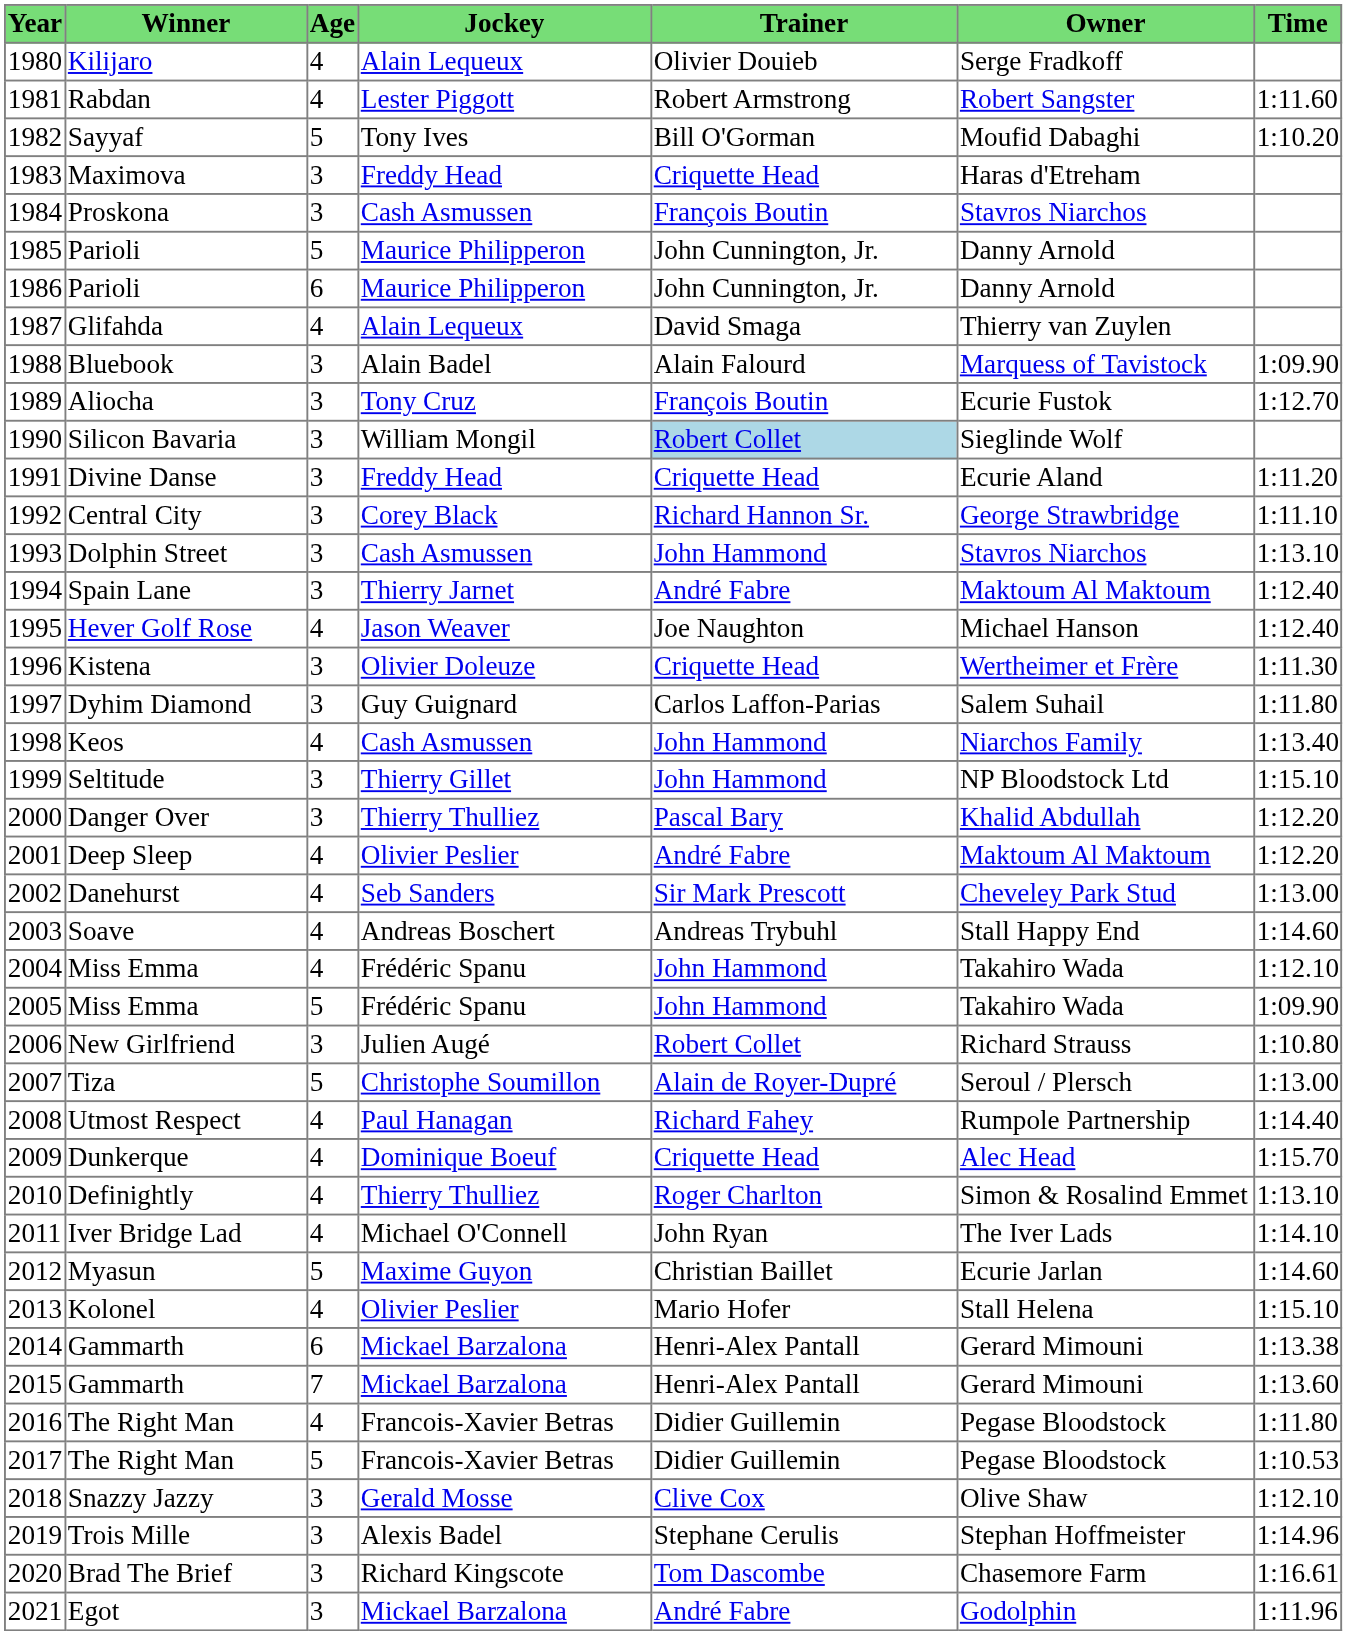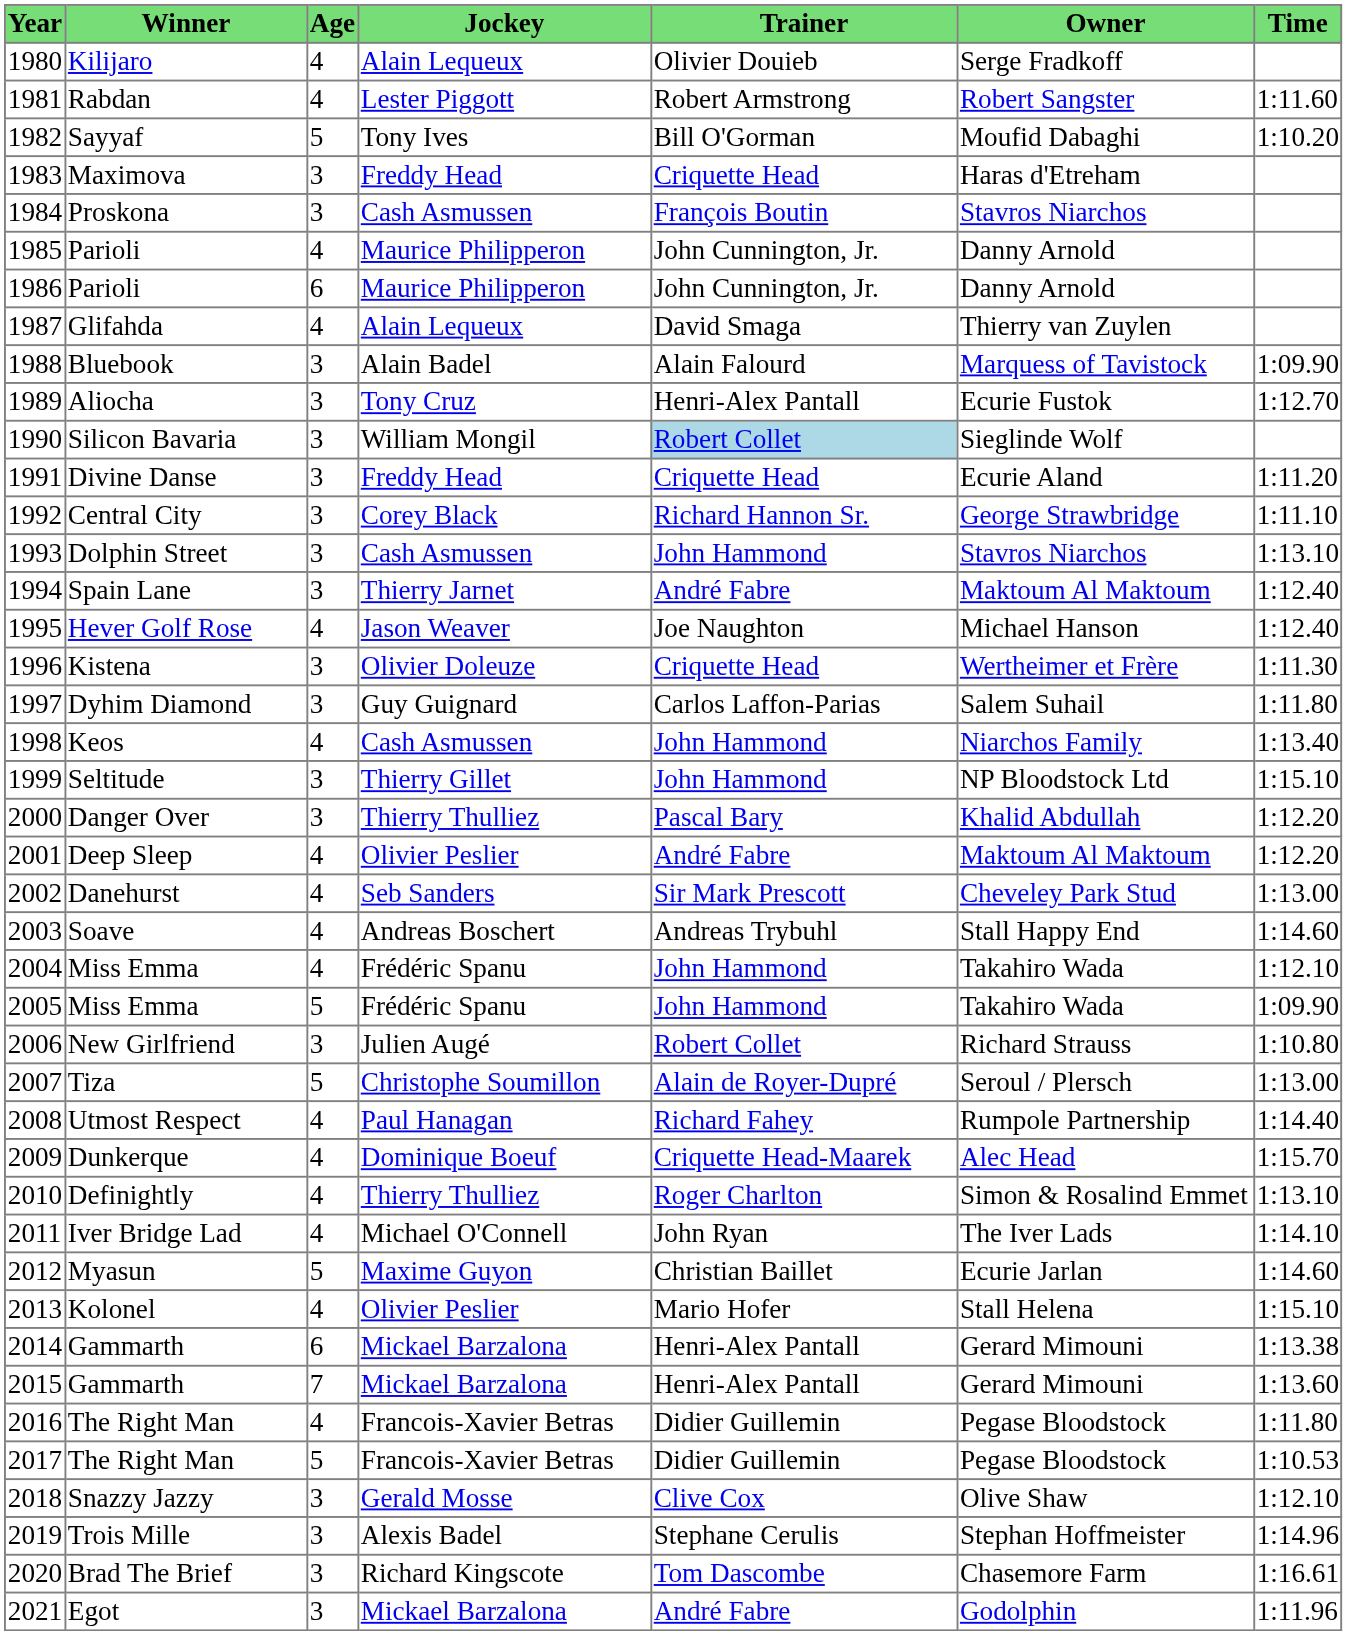 <table class = "sortable" | border="1" style="border-collapse: collapse; font-size:90%">
 <tr bgcolor="#77dd77" align="center">
 <th>Year</th>
 <th>Winner</th>
 <th>Age</th>
 <th>Jockey</th>
 <th>Trainer</th>
 <th>Owner</th>
 <th>Time</th>
 </tr>
 <tr>
 <td>1980</td>
 <td width=125px><a href='#'>Kilijaro</a></td>
 <td>4</td>
 <td width=152px><a href='#'>Alain Lequeux</a></td>
 <td width=159px>Olivier Douieb</td>
 <td width=154px>Serge Fradkoff</td>
 <td></td>
 </tr>
 <tr>
 <td>1981</td>
 <td>Rabdan</td>
 <td>4</td>
 <td><a href='#'>Lester Piggott</a></td>
 <td>Robert Armstrong</td>
 <td><a href='#'>Robert Sangster</a></td>
 <td>1:11.60</td>
 </tr>
 <tr>
 <td>1982</td>
 <td>Sayyaf</td>
 <td>5</td>
 <td>Tony Ives</td>
 <td>Bill O'Gorman</td>
 <td>Moufid Dabaghi</td>
 <td>1:10.20</td>
 </tr>
 <tr>
 <td>1983</td>
 <td>Maximova</td>
 <td>3</td>
 <td><a href='#'>Freddy Head</a></td>
 <td><a href='#'>Criquette Head</a></td>
 <td>Haras d'Etreham</td>
 <td></td>
 </tr>
 <tr>
 <td>1984</td>
 <td>Proskona</td>
 <td>3</td>
 <td><a href='#'>Cash Asmussen</a></td>
 <td><a href='#'>François Boutin</a></td>
 <td><a href='#'>Stavros Niarchos</a></td>
 <td></td>
 </tr>
 <tr>
 <td>1985</td>
 <td>Parioli</td>
-<td>5</td>
+<td>4</td>
 <td><a href='#'>Maurice Philipperon</a></td>
 <td>John Cunnington, Jr.</td>
 <td>Danny Arnold</td>
 <td></td>
 </tr>
 <tr>
 <td>1986</td>
 <td>Parioli</td>
 <td>6</td>
 <td><a href='#'>Maurice Philipperon</a></td>
 <td>John Cunnington, Jr.</td>
 <td>Danny Arnold</td>
 <td></td>
 </tr>
 <tr>
 <td>1987</td>
 <td>Glifahda</td>
 <td>4</td>
 <td><a href='#'>Alain Lequeux</a></td>
 <td>David Smaga</td>
 <td>Thierry van Zuylen</td>
 <td></td>
 </tr>
 <tr>
 <td>1988</td>
 <td>Bluebook</td>
 <td>3</td>
 <td>Alain Badel</td>
 <td>Alain Falourd</td>
 <td><a href='#'>Marquess of Tavistock</a></td>
 <td>1:09.90</td>
 </tr>
 <tr>
 <td>1989</td>
 <td>Aliocha</td>
 <td>3</td>
 <td><a href='#'>Tony Cruz</a></td>
-<td><a href='#'>François Boutin</a></td>
+<td>Henri-Alex Pantall</td>
 <td>Ecurie Fustok</td>
 <td>1:12.70</td>
 </tr>
 <tr>
 <td>1990</td>
 <td>Silicon Bavaria</td>
 <td>3</td>
 <td>William Mongil</td>
 <td style="background: lightblue;"><a href='#'>Robert Collet</a></td>
 <td>Sieglinde Wolf</td>
 <td></td>
 </tr>
 <tr>
 <td>1991</td>
 <td>Divine Danse</td>
 <td>3</td>
 <td><a href='#'>Freddy Head</a></td>
 <td><a href='#'>Criquette Head</a></td>
 <td>Ecurie Aland</td>
 <td>1:11.20</td>
 </tr>
 <tr>
 <td>1992</td>
 <td>Central City</td>
 <td>3</td>
 <td><a href='#'>Corey Black</a></td>
 <td><a href='#'>Richard Hannon Sr.</a></td>
 <td><a href='#'>George Strawbridge</a></td>
 <td>1:11.10</td>
 </tr>
 <tr>
 <td>1993</td>
 <td>Dolphin Street</td>
 <td>3</td>
 <td><a href='#'>Cash Asmussen</a></td>
 <td><a href='#'>John Hammond</a></td>
 <td><a href='#'>Stavros Niarchos</a></td>
 <td>1:13.10</td>
 </tr>
 <tr>
 <td>1994</td>
 <td>Spain Lane</td>
 <td>3</td>
 <td><a href='#'>Thierry Jarnet</a></td>
 <td><a href='#'>André Fabre</a></td>
 <td><a href='#'>Maktoum Al Maktoum</a></td>
 <td>1:12.40</td>
 </tr>
 <tr>
 <td>1995</td>
 <td><a href='#'>Hever Golf Rose</a></td>
 <td>4</td>
 <td><a href='#'>Jason Weaver</a></td>
 <td>Joe Naughton</td>
 <td>Michael Hanson</td>
 <td>1:12.40</td>
 </tr>
 <tr>
 <td>1996</td>
 <td>Kistena</td>
 <td>3</td>
 <td><a href='#'>Olivier Doleuze</a></td>
 <td><a href='#'>Criquette Head</a></td>
 <td><a href='#'>Wertheimer et Frère</a></td>
 <td>1:11.30</td>
 </tr>
 <tr>
 <td>1997</td>
 <td>Dyhim Diamond</td>
 <td>3</td>
 <td>Guy Guignard</td>
 <td>Carlos Laffon-Parias</td>
 <td>Salem Suhail</td>
 <td>1:11.80</td>
 </tr>
 <tr>
 <td>1998</td>
 <td>Keos</td>
 <td>4</td>
 <td><a href='#'>Cash Asmussen</a></td>
 <td><a href='#'>John Hammond</a></td>
 <td><a href='#'>Niarchos Family</a></td>
 <td>1:13.40</td>
 </tr>
 <tr>
 <td>1999</td>
 <td>Seltitude</td>
 <td>3</td>
 <td><a href='#'>Thierry Gillet</a></td>
 <td><a href='#'>John Hammond</a></td>
 <td>NP Bloodstock Ltd</td>
 <td>1:15.10</td>
 </tr>
 <tr>
 <td>2000</td>
 <td>Danger Over</td>
 <td>3</td>
 <td><a href='#'>Thierry Thulliez</a></td>
 <td><a href='#'>Pascal Bary</a></td>
 <td><a href='#'>Khalid Abdullah</a></td>
 <td>1:12.20</td>
 </tr>
 <tr>
 <td>2001</td>
 <td>Deep Sleep</td>
 <td>4</td>
 <td><a href='#'>Olivier Peslier</a></td>
 <td><a href='#'>André Fabre</a></td>
 <td><a href='#'>Maktoum Al Maktoum</a></td>
 <td>1:12.20</td>
 </tr>
 <tr>
 <td>2002</td>
 <td>Danehurst</td>
 <td>4</td>
 <td><a href='#'>Seb Sanders</a></td>
 <td><a href='#'>Sir Mark Prescott</a></td>
 <td><a href='#'>Cheveley Park Stud</a></td>
 <td>1:13.00</td>
 </tr>
 <tr>
 <td>2003</td>
 <td>Soave</td>
 <td>4</td>
 <td>Andreas Boschert</td>
 <td>Andreas Trybuhl</td>
 <td>Stall Happy End</td>
 <td>1:14.60</td>
 </tr>
 <tr>
 <td>2004</td>
 <td>Miss Emma</td>
 <td>4</td>
 <td>Frédéric Spanu</td>
 <td><a href='#'>John Hammond</a></td>
 <td>Takahiro Wada</td>
 <td>1:12.10</td>
 </tr>
 <tr>
 <td>2005</td>
 <td>Miss Emma</td>
 <td>5</td>
 <td>Frédéric Spanu</td>
 <td><a href='#'>John Hammond</a></td>
 <td>Takahiro Wada</td>
 <td>1:09.90</td>
 </tr>
 <tr>
 <td>2006</td>
 <td>New Girlfriend</td>
 <td>3</td>
 <td>Julien Augé</td>
 <td><a href='#'>Robert Collet</a></td>
 <td>Richard Strauss</td>
 <td>1:10.80</td>
 </tr>
 <tr>
 <td>2007</td>
 <td>Tiza</td>
 <td>5</td>
 <td><a href='#'>Christophe Soumillon</a></td>
 <td><a href='#'>Alain de Royer-Dupré</a></td>
 <td>Seroul / Plersch </td>
 <td>1:13.00</td>
 </tr>
 <tr>
 <td>2008</td>
 <td>Utmost Respect</td>
 <td>4</td>
 <td><a href='#'>Paul Hanagan</a></td>
 <td><a href='#'>Richard Fahey</a></td>
 <td>Rumpole Partnership</td>
 <td>1:14.40</td>
 </tr>
 <tr>
 <td>2009</td>
 <td>Dunkerque</td>
 <td>4</td>
 <td><a href='#'>Dominique Boeuf</a></td>
-<td><a href='#'>Criquette Head</a></td>
+<td><a href='#'>Criquette Head-Maarek</a></td>
 <td><a href='#'>Alec Head</a></td>
 <td>1:15.70</td>
 </tr>
 <tr>
 <td>2010</td>
 <td>Definightly</td>
 <td>4</td>
 <td><a href='#'>Thierry Thulliez</a></td>
 <td><a href='#'>Roger Charlton</a></td>
 <td><span>Simon & Rosalind Emmet</span></td>
 <td>1:13.10</td>
 </tr>
 <tr>
 <td>2011</td>
 <td>Iver Bridge Lad</td>
 <td>4</td>
 <td>Michael O'Connell</td>
 <td>John Ryan</td>
 <td>The Iver Lads</td>
 <td>1:14.10</td>
 </tr>
 <tr>
 <td>2012</td>
 <td>Myasun</td>
 <td>5</td>
 <td><a href='#'>Maxime Guyon</a></td>
 <td>Christian Baillet</td>
 <td>Ecurie Jarlan</td>
 <td>1:14.60</td>
 </tr>
 <tr>
 <td>2013</td>
 <td>Kolonel</td>
 <td>4</td>
 <td><a href='#'>Olivier Peslier</a></td>
 <td>Mario Hofer</td>
 <td>Stall Helena</td>
 <td>1:15.10</td>
 </tr>
 <tr>
 <td>2014</td>
 <td>Gammarth</td>
 <td>6</td>
 <td><a href='#'>Mickael Barzalona</a></td>
 <td>Henri-Alex Pantall</td>
 <td>Gerard Mimouni</td>
 <td>1:13.38</td>
 </tr>
 <tr>
 <td>2015</td>
 <td>Gammarth</td>
 <td>7</td>
 <td><a href='#'>Mickael Barzalona</a></td>
 <td>Henri-Alex Pantall</td>
 <td>Gerard Mimouni</td>
 <td>1:13.60</td>
 </tr>
 <tr>
 <td>2016</td>
 <td>The Right Man</td>
 <td>4</td>
 <td>Francois-Xavier Betras</td>
 <td>Didier Guillemin</td>
 <td>Pegase Bloodstock</td>
 <td>1:11.80</td>
 </tr>
 <tr>
 <td>2017</td>
 <td>The Right Man</td>
 <td>5</td>
 <td>Francois-Xavier Betras</td>
 <td>Didier Guillemin</td>
 <td>Pegase Bloodstock</td>
 <td>1:10.53</td>
 </tr>
 <tr>
 <td>2018</td>
 <td>Snazzy Jazzy</td>
 <td>3</td>
 <td><a href='#'>Gerald Mosse</a></td>
 <td><a href='#'>Clive Cox</a></td>
 <td>Olive Shaw</td>
 <td>1:12.10</td>
 </tr>
 <tr>
 <td>2019</td>
 <td>Trois Mille</td>
 <td>3</td>
 <td>Alexis Badel</td>
 <td>Stephane Cerulis</td>
 <td>Stephan Hoffmeister</td>
 <td>1:14.96</td>
 </tr>
 <tr>
 <td>2020</td>
 <td>Brad The Brief</td>
 <td>3</td>
 <td>Richard Kingscote</td>
 <td><a href='#'>Tom Dascombe</a></td>
 <td>Chasemore Farm</td>
 <td>1:16.61</td>
 </tr>
 <tr>
 <td>2021</td>
 <td>Egot</td>
 <td>3</td>
 <td><a href='#'>Mickael Barzalona</a></td>
 <td><a href='#'>André Fabre</a></td>
 <td><a href='#'>Godolphin</a></td>
 <td>1:11.96</td>
 </tr>
 </table>
